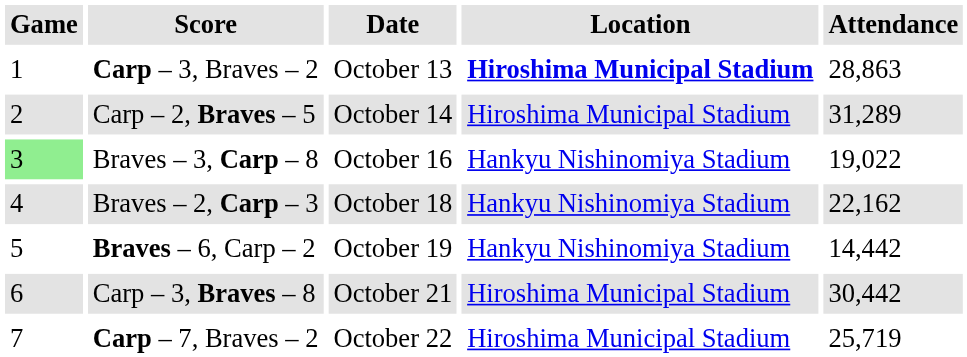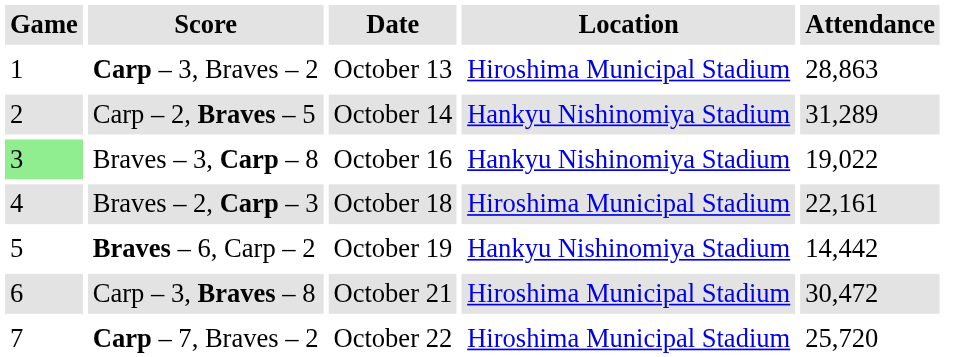 <table border="0" cellspacing="3" cellpadding="3">
 <tr style="background: #e3e3e3;">
 <th>Game</th>
 <th>Score</th>
 <th>Date</th>
 <th>Location</th>
 <th>Attendance</th>
 </tr>
 <tr>
 <td>1</td>
 <td><strong>Carp</strong> – 3, Braves – 2</td>
 <td>October 13</td>
-<td><strong><a href='#'>Hiroshima Municipal Stadium</a></strong></td>
+<td><a href='#'>Hiroshima Municipal Stadium</a></td>
 <td>28,863</td>
 </tr>
 <tr style="background: #e3e3e3;">
 <td>2</td>
 <td>Carp – 2, <strong>Braves</strong> – 5</td>
 <td>October 14</td>
-<td><a href='#'>Hiroshima Municipal Stadium</a></td>
+<td><a href='#'>Hankyu Nishinomiya Stadium</a></td>
 <td>31,289</td>
 </tr>
 <tr>
 <td style="background: lightgreen;">3</td>
 <td>Braves – 3, <strong>Carp</strong> – 8</td>
 <td>October 16</td>
 <td><a href='#'>Hankyu Nishinomiya Stadium</a></td>
 <td>19,022</td>
 </tr>
 <tr style="background: #e3e3e3;">
 <td>4</td>
 <td>Braves – 2, <strong>Carp</strong> – 3</td>
 <td>October 18</td>
-<td><a href='#'>Hankyu Nishinomiya Stadium</a></td>
-<td>22,162</td>
+<td><a href='#'>Hiroshima Municipal Stadium</a></td>
+<td>22,161</td>
 </tr>
 <tr>
 <td>5</td>
 <td><strong>Braves</strong> – 6, Carp – 2</td>
 <td>October 19</td>
 <td><a href='#'>Hankyu Nishinomiya Stadium</a></td>
 <td>14,442</td>
 </tr>
 <tr style="background: #e3e3e3;">
 <td>6</td>
 <td>Carp – 3, <strong>Braves</strong> – 8</td>
 <td>October 21</td>
 <td><a href='#'>Hiroshima Municipal Stadium</a></td>
-<td>30,442</td>
+<td>30,472</td>
 </tr>
 <tr>
 <td>7</td>
 <td><strong>Carp</strong> – 7, Braves – 2</td>
 <td>October 22</td>
 <td><a href='#'>Hiroshima Municipal Stadium</a></td>
-<td>25,719</td>
+<td>25,720</td>
 </tr>
 </table>
